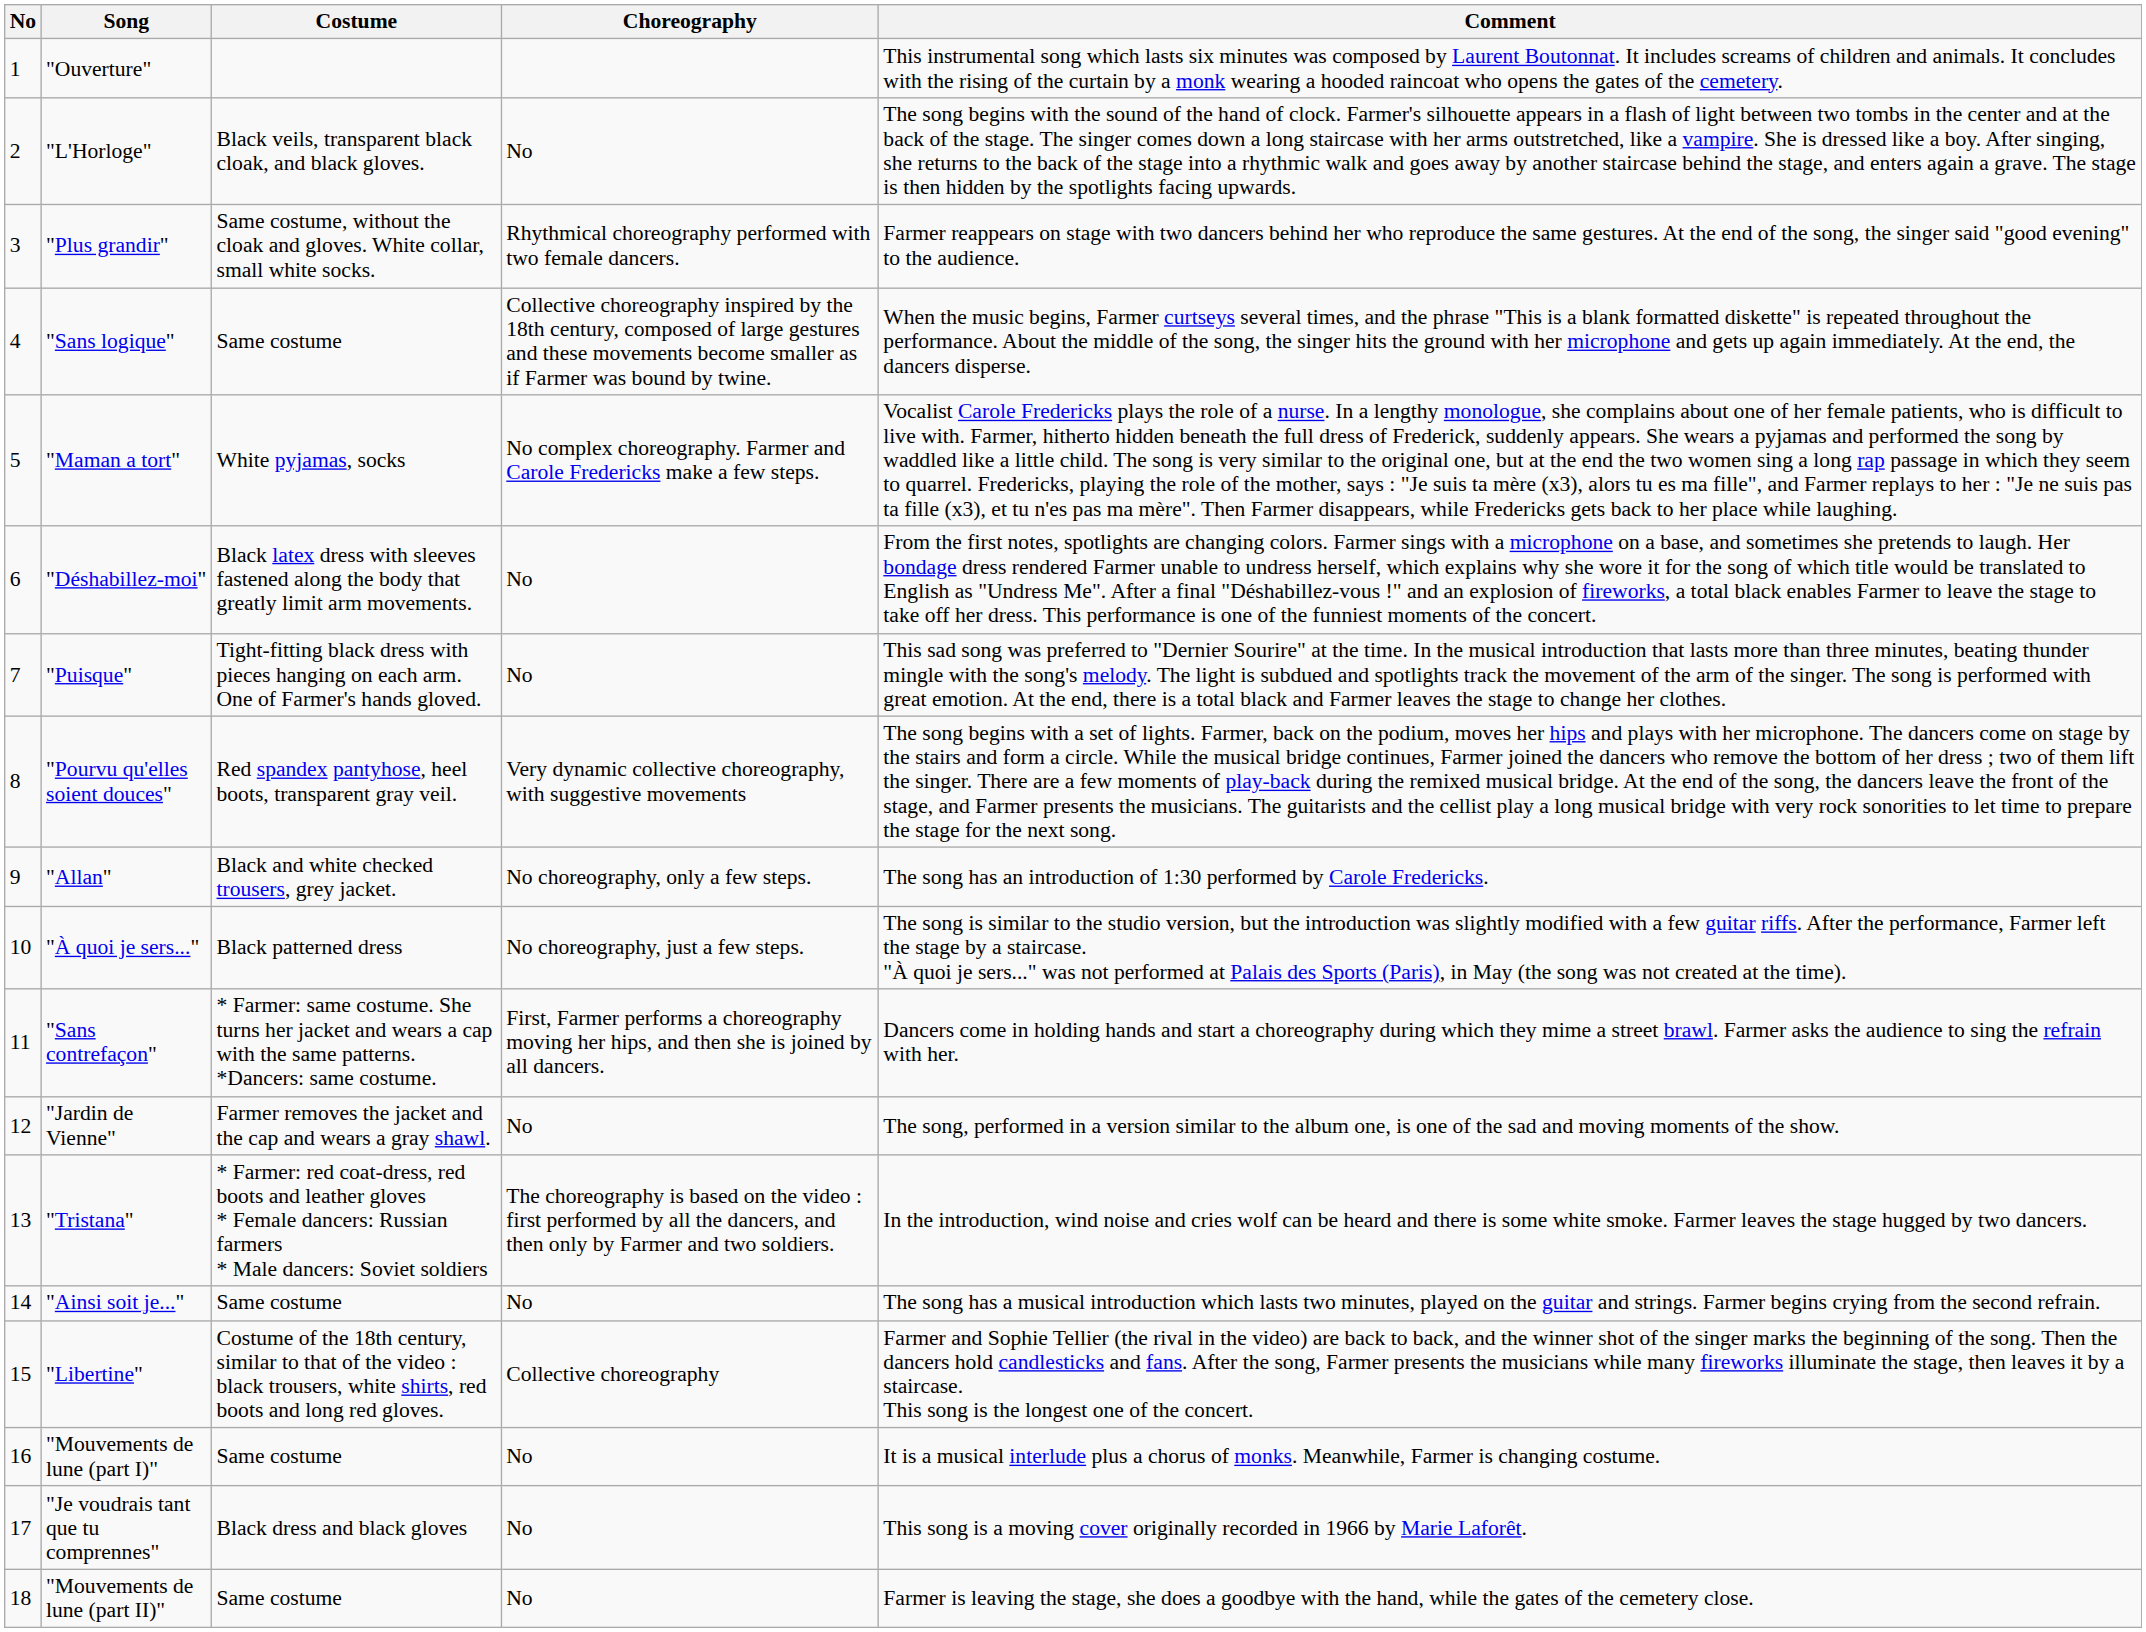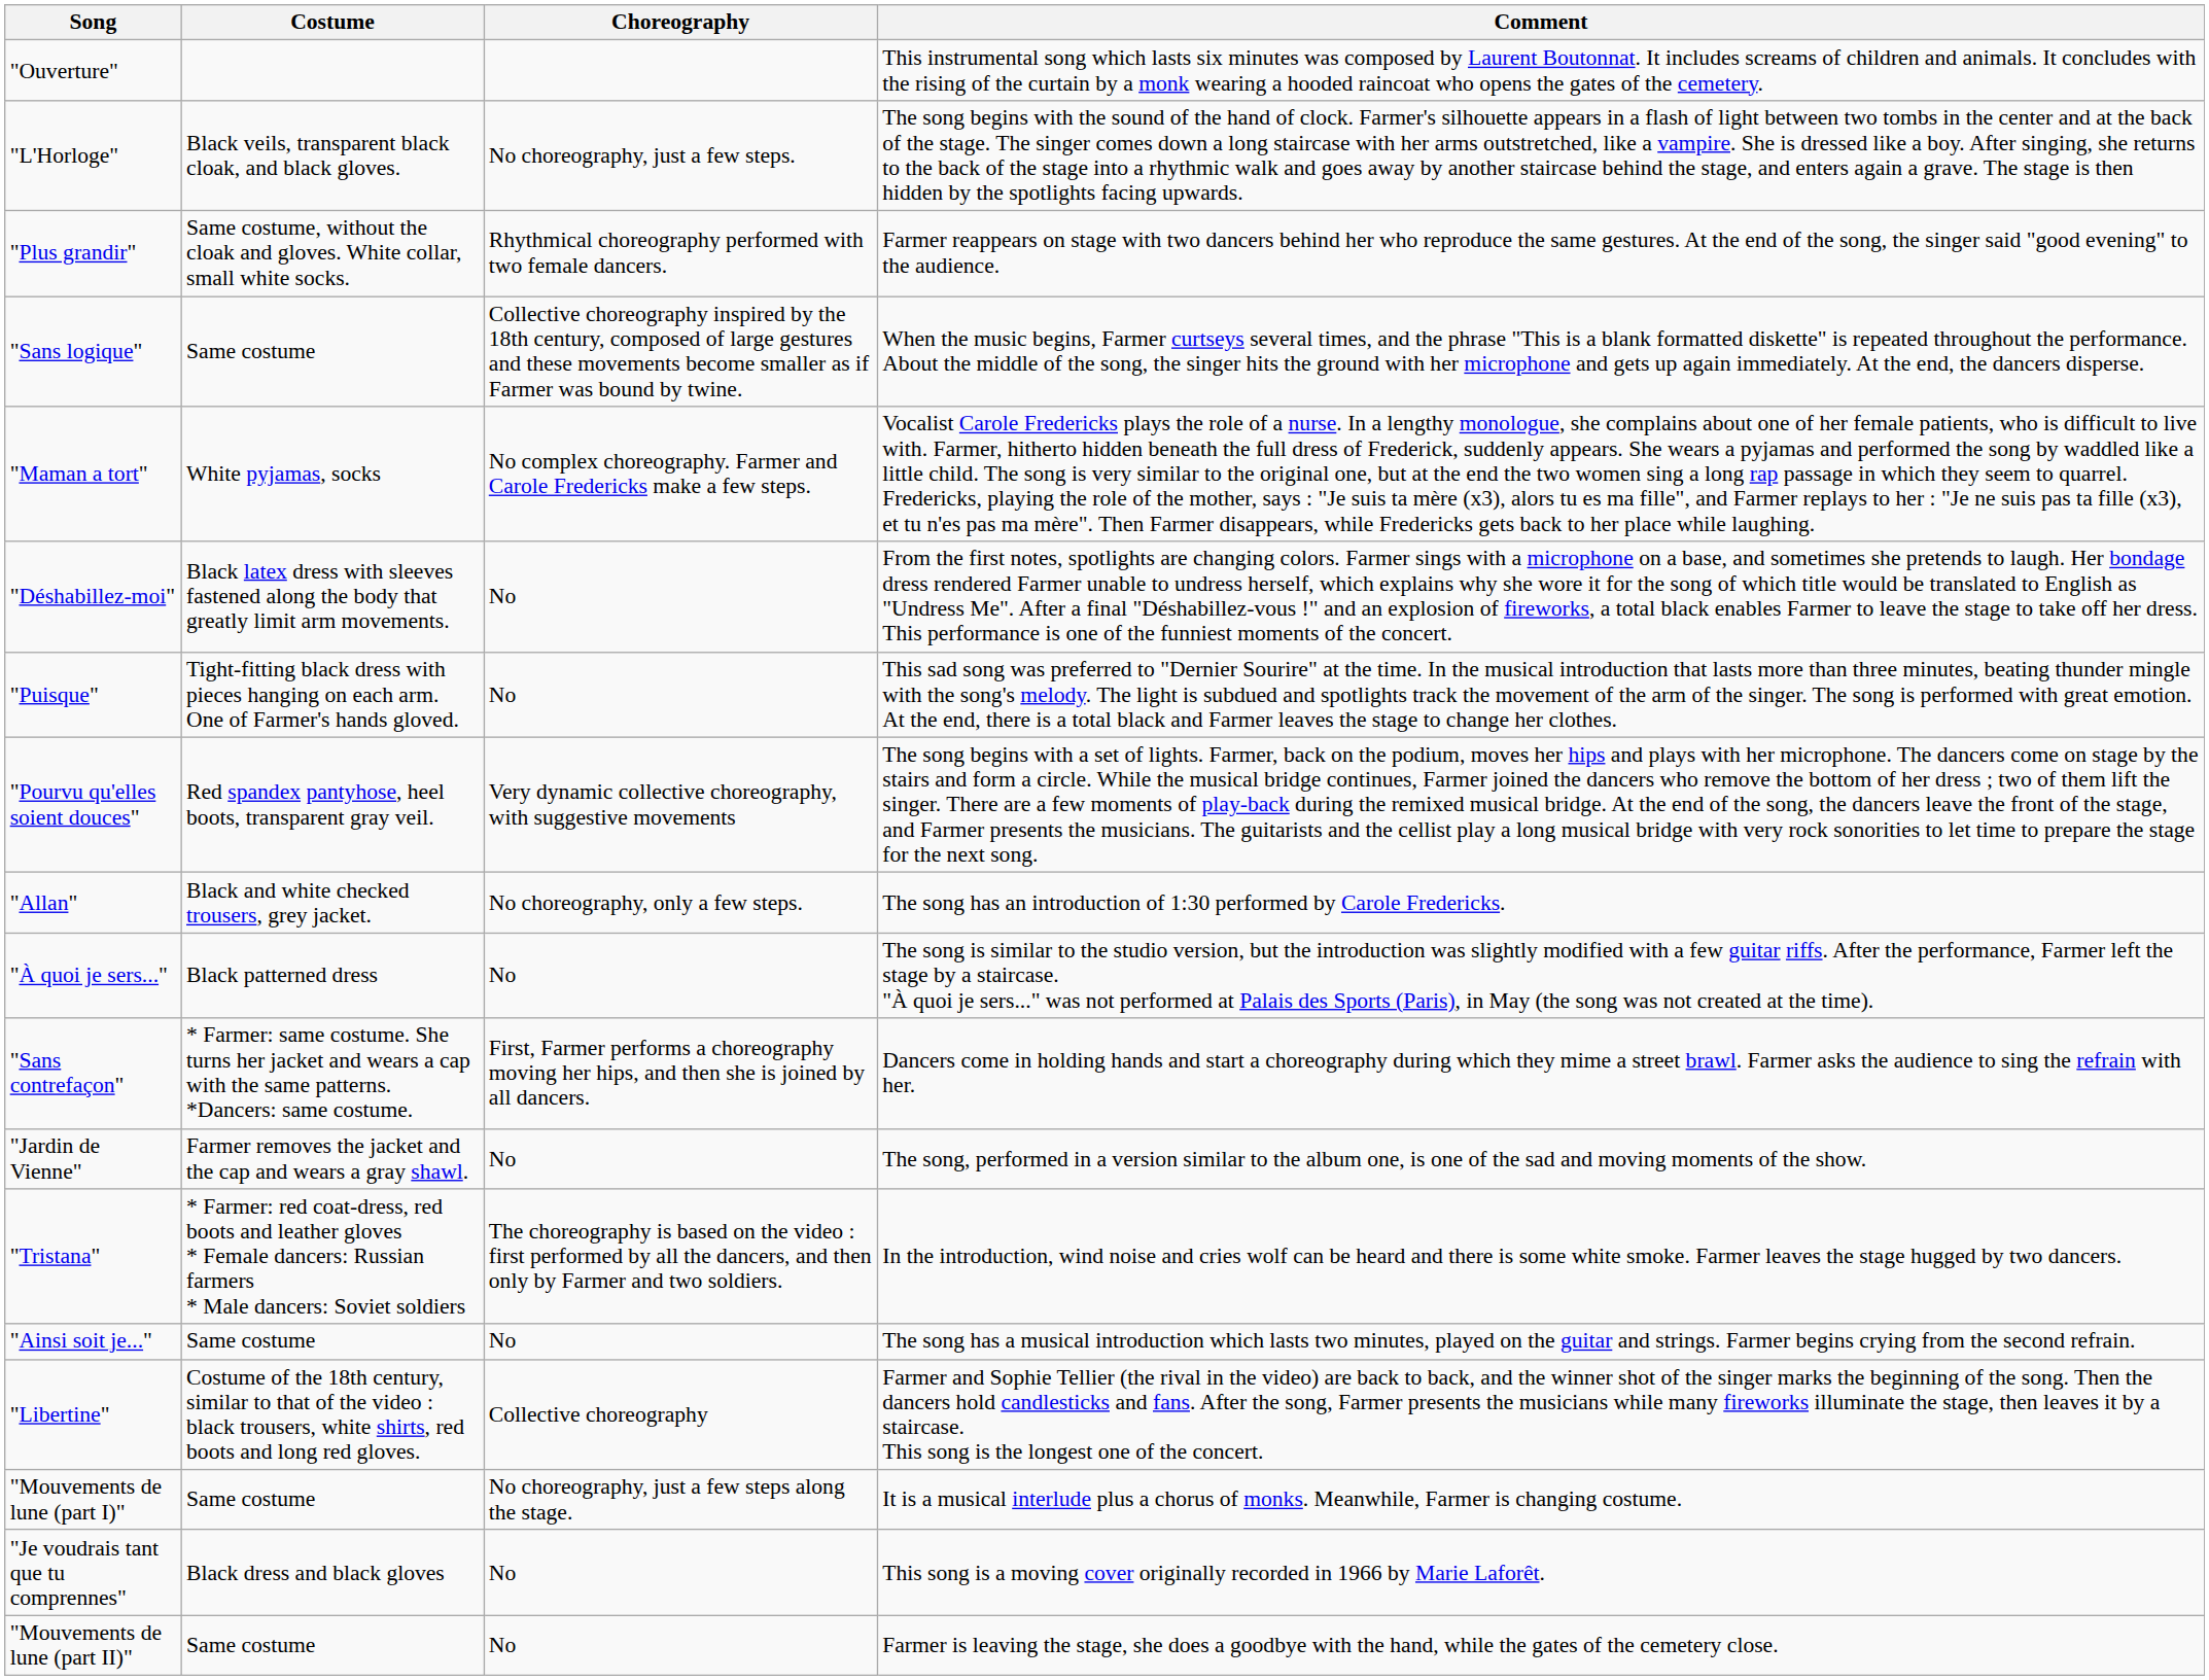 <table class="wikitable" width="100%" border="1">
 <tr>
-<th>No</th>
 <th>Song</th>
 <th>Costume</th>
 <th>Choreography</th>
 <th>Comment</th>
 </tr>
 <tr>
-<td>1</td>
 <td>"Ouverture"</td>
 <td></td>
 <td></td>
 <td>This instrumental song which lasts six minutes was composed by <a href='#'>Laurent Boutonnat</a>. It includes screams of children and animals. It concludes with the rising of the curtain by a <a href='#'>monk</a> wearing a hooded raincoat who opens the gates of the <a href='#'>cemetery</a>.</td>
 </tr>
 <tr>
-<td>2</td>
 <td>"L'Horloge"</td>
 <td>Black veils, transparent black cloak, and black gloves.</td>
-<td>No</td>
+<td>No choreography, just a few steps.</td>
 <td>The song begins with the sound of the hand of clock. Farmer's silhouette appears in a flash of light between two tombs in the center and at the back of the stage. The singer comes down a long staircase with her arms outstretched, like a <a href='#'>vampire</a>. She is dressed like a boy. After singing, she returns to the back of the stage into a rhythmic walk and goes away by another staircase behind the stage, and enters again a grave. The stage is then hidden by the spotlights facing upwards.</td>
 </tr>
 <tr>
-<td>3</td>
 <td>"<a href='#'>Plus grandir</a>"</td>
 <td>Same costume, without the cloak and gloves. White collar, small white socks.</td>
 <td>Rhythmical choreography performed with two female dancers.</td>
 <td>Farmer reappears on stage with two dancers behind her who reproduce the same gestures. At the end of the song, the singer said "good evening" to the audience.</td>
 </tr>
 <tr>
-<td>4</td>
 <td>"<a href='#'>Sans logique</a>"</td>
 <td>Same costume</td>
 <td>Collective choreography inspired by the 18th century, composed of large gestures and these movements become smaller as if Farmer was bound by twine.</td>
 <td>When the music begins, Farmer <a href='#'>curtseys</a> several times, and the phrase "This is a blank formatted diskette" is repeated throughout the performance. About the middle of the song, the singer hits the ground with her <a href='#'>microphone</a> and gets up again immediately. At the end, the dancers disperse.</td>
 </tr>
 <tr>
-<td>5</td>
 <td>"<a href='#'>Maman a tort</a>"</td>
 <td>White <a href='#'>pyjamas</a>, socks</td>
 <td>No complex choreography. Farmer and <a href='#'>Carole Fredericks</a> make a few steps.</td>
 <td>Vocalist <a href='#'>Carole Fredericks</a> plays the role of a <a href='#'>nurse</a>. In a lengthy <a href='#'>monologue</a>, she complains about one of her female patients, who is difficult to live with. Farmer, hitherto hidden beneath the full dress of Frederick, suddenly appears. She wears a pyjamas and performed the song by waddled like a little child. The song is very similar to the original one, but at the end the two women sing a long <a href='#'>rap</a> passage in which they seem to quarrel. Fredericks, playing the role of the mother, says : "Je suis ta mère (x3), alors tu es ma fille", and Farmer replays to her : "Je ne suis pas ta fille (x3), et tu n'es pas ma mère". Then Farmer disappears, while Fredericks gets back to her place while laughing.</td>
 </tr>
 <tr>
-<td>6</td>
 <td>"<a href='#'>Déshabillez-moi</a>"</td>
 <td>Black <a href='#'>latex</a> dress with sleeves fastened along the body that greatly limit arm movements.</td>
 <td>No</td>
 <td>From the first notes, spotlights are changing colors. Farmer sings with a <a href='#'>microphone</a> on a base, and sometimes she pretends to laugh. Her <a href='#'>bondage</a> dress rendered Farmer unable to undress herself, which explains why she wore it for the song of which title would be translated to English as "Undress Me". After a final "Déshabillez-vous !" and an explosion of <a href='#'>fireworks</a>, a total black enables Farmer to leave the stage to take off her dress. This performance is one of the funniest moments of the concert.</td>
 </tr>
 <tr>
-<td>7</td>
 <td>"<a href='#'>Puisque</a>"</td>
 <td>Tight-fitting black dress with pieces hanging on each arm. One of Farmer's hands gloved.</td>
 <td>No</td>
 <td>This sad song was preferred to "Dernier Sourire" at the time. In the musical introduction that lasts more than three minutes, beating thunder mingle with the song's <a href='#'>melody</a>. The light is subdued and spotlights track the movement of the arm of the singer. The song is performed with great emotion. At the end, there is a total black and Farmer leaves the stage to change her clothes.</td>
 </tr>
 <tr>
-<td>8</td>
 <td>"<a href='#'>Pourvu qu'elles soient douces</a>"</td>
 <td>Red <a href='#'>spandex</a> <a href='#'>pantyhose</a>, heel boots, transparent gray veil.</td>
 <td>Very dynamic collective choreography, with suggestive movements</td>
 <td>The song begins with a set of lights. Farmer, back on the podium, moves her <a href='#'>hips</a> and plays with her microphone. The dancers come on stage by the stairs and form a circle. While the musical bridge continues, Farmer joined the dancers who remove the bottom of her dress ; two of them lift the singer. There are a few moments of <a href='#'>play-back</a> during the remixed musical bridge. At the end of the song, the dancers leave the front of the stage, and Farmer presents the musicians. The guitarists and the cellist play a long musical bridge with very rock sonorities to let time to prepare the stage for the next song.</td>
 </tr>
 <tr>
-<td>9</td>
 <td>"<a href='#'>Allan</a>"</td>
 <td>Black and white checked <a href='#'>trousers</a>, grey jacket.</td>
 <td>No choreography, only a few steps.</td>
 <td>The song has an introduction of 1:30 performed by <a href='#'>Carole Fredericks</a>.</td>
 </tr>
 <tr>
-<td>10</td>
 <td>"<a href='#'>À quoi je sers...</a>"</td>
 <td>Black patterned dress</td>
-<td>No choreography, just a few steps.</td>
+<td>No</td>
 <td>The song is similar to the studio version, but the introduction was slightly modified with a few <a href='#'>guitar</a> <a href='#'>riffs</a>. After the performance, Farmer left the stage by a staircase.<br>"À quoi je sers..." was not performed at <a href='#'>Palais des Sports (Paris)</a>, in May (the song was not created at the time).</td>
 </tr>
 <tr>
-<td>11</td>
 <td>"<a href='#'>Sans contrefaçon</a>"</td>
 <td>* Farmer: same costume. She turns her jacket and wears a cap with the same patterns. <br>*Dancers: same costume.</td>
 <td>First, Farmer performs a choreography moving her hips, and then she is joined by all dancers.</td>
 <td>Dancers come in holding hands and start a choreography during which they mime a street <a href='#'>brawl</a>. Farmer asks the audience to sing the <a href='#'>refrain</a> with her.</td>
 </tr>
 <tr>
-<td>12</td>
 <td>"Jardin de Vienne"</td>
 <td>Farmer removes the jacket and the cap and wears a gray <a href='#'>shawl</a>.</td>
 <td>No</td>
 <td>The song, performed in a version similar to the album one, is one of the sad and moving moments of the show.</td>
 </tr>
 <tr>
-<td>13</td>
 <td>"<a href='#'>Tristana</a>"</td>
 <td>* Farmer: red coat-dress, red boots and leather gloves<br> * Female dancers: Russian farmers<br> * Male dancers: Soviet soldiers</td>
 <td>The choreography is based on the video : first performed by all the dancers, and then only by Farmer and two soldiers.</td>
 <td>In the introduction, wind noise and cries wolf can be heard and there is some white smoke. Farmer leaves the stage hugged by two dancers.</td>
 </tr>
 <tr>
-<td>14</td>
 <td>"<a href='#'>Ainsi soit je...</a>"</td>
 <td>Same costume</td>
 <td>No</td>
 <td>The song has a musical introduction which lasts two minutes, played on the <a href='#'>guitar</a> and strings. Farmer begins crying from the second refrain.</td>
 </tr>
 <tr>
-<td>15</td>
 <td>"<a href='#'>Libertine</a>"</td>
 <td>Costume of the 18th century, similar to that of the video : black trousers, white <a href='#'>shirts</a>, red boots and long red gloves.</td>
 <td>Collective choreography</td>
 <td>Farmer and Sophie Tellier (the rival in the video) are back to back, and the winner shot of the singer marks the beginning of the song. Then the dancers hold <a href='#'>candlesticks</a> and <a href='#'>fans</a>. After the song, Farmer presents the musicians while many <a href='#'>fireworks</a> illuminate the stage, then leaves it by a staircase.<br>This song is the longest one of the concert.</td>
 </tr>
 <tr>
-<td>16</td>
 <td>"Mouvements de lune (part I)"</td>
 <td>Same costume</td>
-<td>No</td>
+<td>No choreography, just a few steps along the stage.</td>
 <td>It is a musical <a href='#'>interlude</a> plus a chorus of <a href='#'>monks</a>. Meanwhile, Farmer is changing costume.</td>
 </tr>
 <tr>
-<td>17</td>
 <td>"Je voudrais tant que tu comprennes"</td>
 <td>Black dress and black gloves</td>
 <td>No</td>
 <td>This song is a moving <a href='#'>cover</a> originally recorded in 1966 by <a href='#'>Marie Laforêt</a>.</td>
 </tr>
 <tr>
-<td>18</td>
 <td>"Mouvements de lune (part II)"</td>
 <td>Same costume</td>
 <td>No</td>
 <td>Farmer is leaving the stage, she does a goodbye with the hand, while the gates of the cemetery close.</td>
 </tr>
 </table>
